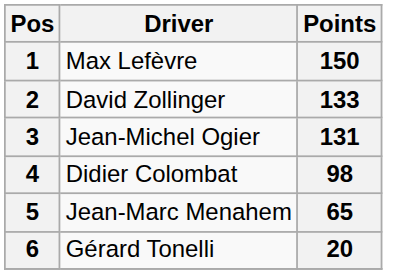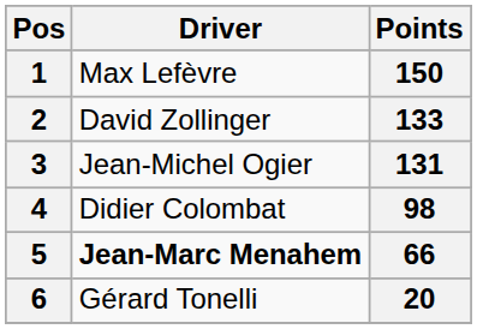 <table class="wikitable" style="font-size:85%">
 <tr>
 <th>Pos</th>
 <th>Driver</th>
 <th>Points</th>
 </tr>
 <tr>
 <th>1</th>
 <td> Max Lefèvre</td>
 <th>150</th>
 </tr>
 <tr>
 <th>2</th>
 <td> David Zollinger</td>
 <th>133</th>
 </tr>
 <tr>
 <th>3</th>
 <td> Jean-Michel Ogier</td>
 <th>131</th>
 </tr>
 <tr>
 <th>4</th>
 <td> Didier Colombat</td>
 <th>98</th>
 </tr>
 <tr>
 <th>5</th>
-<td> Jean-Marc Menahem</td>
-<th>65</th>
+<td><strong> Jean-Marc Menahem</strong></td>
+<th>66</th>
 </tr>
 <tr>
 <th>6</th>
 <td> Gérard Tonelli</td>
 <th>20</th>
 </tr>
 <tr>
 </tr>
 </table>
